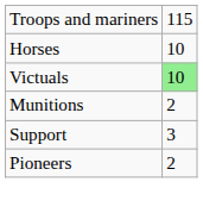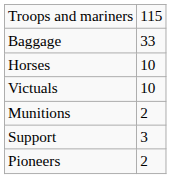 <table class="wikitable">
 <tr>
 <td>Troops and mariners</td>
 <td>115</td>
+</tr>
+<tr>
+<td>Baggage</td>
+<td>33</td>
 </tr>
 <tr>
 <td>Horses</td>
 <td>10</td>
 </tr>
 <tr>
 <td>Victuals</td>
-<td style="background: lightgreen;">10</td>
+<td>10</td>
 </tr>
 <tr>
 <td>Munitions</td>
 <td>2</td>
 </tr>
 <tr>
 <td>Support</td>
 <td>3</td>
 </tr>
 <tr>
 <td>Pioneers</td>
 <td>2</td>
 </tr>
 </table>
